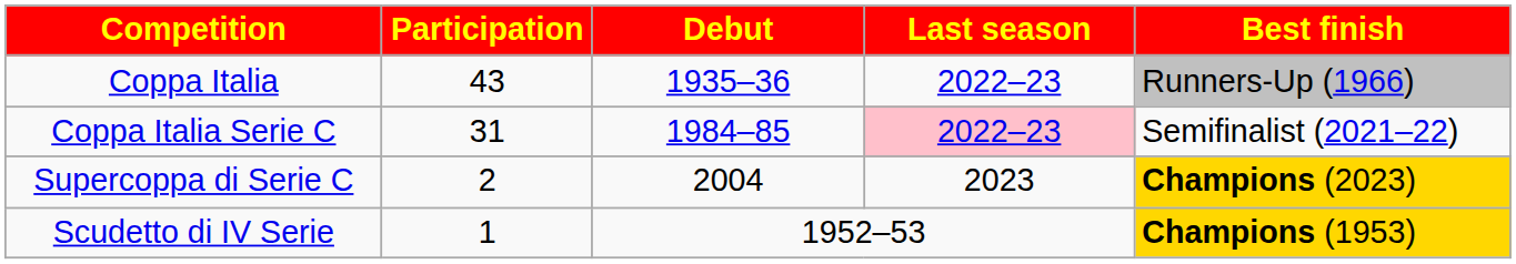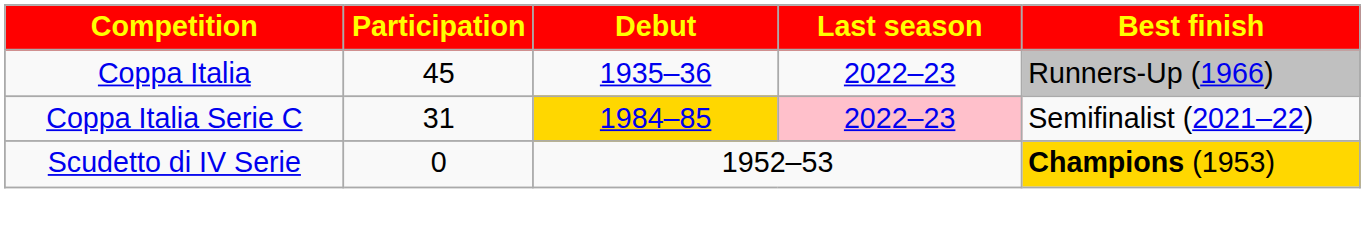 <table class= "wikitable" style="width:60%; text-align:center;">
 <tr style="background:red; color:yellow;">
 <td style="width:25%; "><strong>Competition</strong></td>
 <td style="width:14%; "><strong>Participation</strong></td>
 <td style="width:18%; "><strong>Debut</strong></td>
 <td style="width:18%; "><strong>Last season</strong></td>
 <td style="width:25%; "><strong>Best finish</strong></td>
 </tr>
 <tr>
 <td><a href='#'>Coppa Italia</a></td>
-<td>43</td>
+<td>45</td>
 <td><a href='#'>1935–36</a></td>
 <td><a href='#'>2022–23</a></td>
 <td align=left bgcolor=silver>Runners-Up (<a href='#'>1966</a>)</td>
 </tr>
 <tr>
 <td><a href='#'>Coppa Italia Serie C</a></td>
 <td>31</td>
-<td><a href='#'>1984–85</a></td>
+<td style="background: gold;"><a href='#'>1984–85</a></td>
 <td style="background: pink;"><a href='#'>2022–23</a></td>
 <td align=left>Semifinalist (<a href='#'>2021–22</a>)</td>
 </tr>
 <tr>
-<td><a href='#'>Supercoppa di Serie C</a></td>
-<td>2</td>
-<td>2004</td>
-<td>2023</td>
-<td align=left bgcolor=gold><strong>Champions</strong> (2023)</td>
-</tr>
-<tr>
 <td><a href='#'>Scudetto di IV Serie</a></td>
-<td>1</td>
+<td>0</td>
 <td colspan=2>1952–53</td>
 <td align=left bgcolor=gold><strong>Champions</strong> (1953)</td>
 </tr>
 </table>
